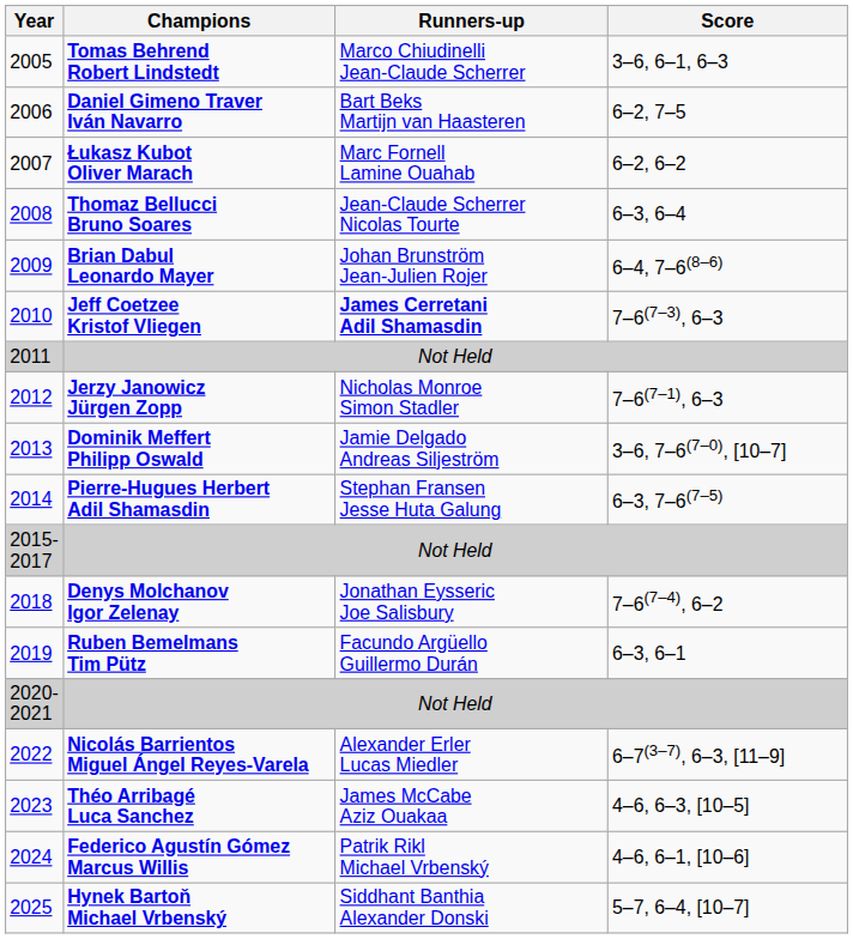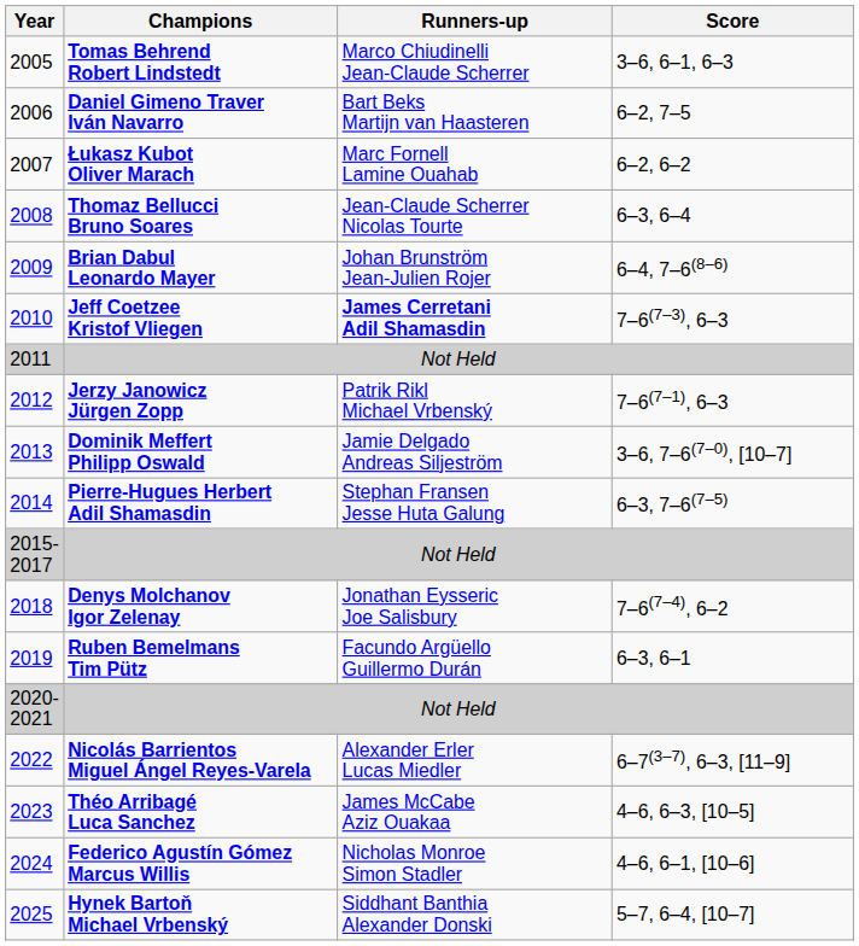 <table class="wikitable" style="font-size:90%">
 <tr>
 <th>Year</th>
 <th width="200">Champions</th>
 <th width="200">Runners-up</th>
 <th width="175">Score</th>
 </tr>
 <tr>
 <td>2005</td>
 <td> <strong><a href='#'>Tomas Behrend</a></strong> <br>  <strong><a href='#'>Robert Lindstedt</a></strong></td>
 <td> <a href='#'>Marco Chiudinelli</a> <br>  <a href='#'>Jean-Claude Scherrer</a></td>
 <td>3–6, 6–1, 6–3</td>
 </tr>
 <tr>
 <td>2006</td>
 <td> <strong><a href='#'>Daniel Gimeno Traver</a></strong> <br>  <strong><a href='#'>Iván Navarro</a></strong></td>
 <td> <a href='#'>Bart Beks</a> <br>  <a href='#'>Martijn van Haasteren</a></td>
 <td>6–2, 7–5</td>
 </tr>
 <tr>
 <td>2007</td>
 <td> <strong><a href='#'>Łukasz Kubot</a></strong> <br>  <strong><a href='#'>Oliver Marach</a></strong></td>
 <td> <a href='#'>Marc Fornell</a> <br>  <a href='#'>Lamine Ouahab</a></td>
 <td>6–2, 6–2</td>
 </tr>
 <tr>
 <td><a href='#'>2008</a></td>
 <td> <strong><a href='#'>Thomaz Bellucci</a></strong> <br>  <strong><a href='#'>Bruno Soares</a></strong></td>
 <td> <a href='#'>Jean-Claude Scherrer</a> <br>  <a href='#'>Nicolas Tourte</a></td>
 <td>6–3, 6–4</td>
 </tr>
 <tr>
 <td><a href='#'>2009</a></td>
 <td> <strong><a href='#'>Brian Dabul</a></strong><br> <strong><a href='#'>Leonardo Mayer</a></strong></td>
 <td> <a href='#'>Johan Brunström</a><br> <a href='#'>Jean-Julien Rojer</a></td>
 <td>6–4, 7–6<sup>(8–6)</sup></td>
 </tr>
 <tr>
 <td><a href='#'>2010</a></td>
 <td> <strong><a href='#'>Jeff Coetzee</a></strong><br> <strong><a href='#'>Kristof Vliegen</a></strong></td>
 <td><strong> <a href='#'>James Cerretani</a><br> <a href='#'>Adil Shamasdin</a></strong></td>
 <td>7–6<sup>(7–3)</sup>, 6–3</td>
 </tr>
 <tr>
 <td style="background:#cfcfcf">2011</td>
 <td colspan=3 align=center style="background:#cfcfcf"><em>Not Held</em></td>
 </tr>
 <tr>
 <td><a href='#'>2012</a></td>
 <td> <strong><a href='#'>Jerzy Janowicz</a></strong><br> <strong><a href='#'>Jürgen Zopp</a></strong></td>
-<td> <a href='#'>Nicholas Monroe</a><br> <a href='#'>Simon Stadler</a></td>
+<td> <a href='#'>Patrik Rikl</a><br> <a href='#'>Michael Vrbenský</a></td>
 <td>7–6<sup>(7–1)</sup>, 6–3</td>
 </tr>
 <tr>
 <td><a href='#'>2013</a></td>
 <td> <strong><a href='#'>Dominik Meffert</a></strong><br> <strong><a href='#'>Philipp Oswald</a></strong></td>
 <td> <a href='#'>Jamie Delgado</a><br> <a href='#'>Andreas Siljeström</a></td>
 <td>3–6, 7–6<sup>(7–0)</sup>, [10–7]</td>
 </tr>
 <tr>
 <td><a href='#'>2014</a></td>
 <td> <strong><a href='#'>Pierre-Hugues Herbert</a></strong><br> <strong><a href='#'>Adil Shamasdin</a></strong></td>
 <td> <a href='#'>Stephan Fransen</a><br> <a href='#'>Jesse Huta Galung</a></td>
 <td>6–3, 7–6<sup>(7–5)</sup></td>
 </tr>
 <tr>
 <td style="background:#cfcfcf">2015- <br>2017</td>
 <td colspan=3 align=center style="background:#cfcfcf"><em>Not Held</em></td>
 </tr>
 <tr>
 <td><a href='#'>2018</a></td>
 <td> <strong><a href='#'>Denys Molchanov</a></strong><br> <strong><a href='#'>Igor Zelenay</a></strong></td>
 <td> <a href='#'>Jonathan Eysseric</a><br> <a href='#'>Joe Salisbury</a></td>
 <td>7–6<sup>(7–4)</sup>, 6–2</td>
 </tr>
 <tr>
 <td><a href='#'>2019</a></td>
 <td> <strong><a href='#'>Ruben Bemelmans</a></strong><br> <strong><a href='#'>Tim Pütz</a></strong></td>
 <td> <a href='#'>Facundo Argüello</a><br> <a href='#'>Guillermo Durán</a></td>
 <td>6–3, 6–1</td>
 </tr>
 <tr>
 <td style="background:#cfcfcf">2020- <br>2021</td>
 <td colspan=3 align=center style="background:#cfcfcf"><em>Not Held</em></td>
 </tr>
 <tr>
 <td><a href='#'>2022</a></td>
 <td> <strong><a href='#'>Nicolás Barrientos</a></strong><br> <strong><a href='#'>Miguel Ángel Reyes-Varela</a></strong></td>
 <td> <a href='#'>Alexander Erler</a><br> <a href='#'>Lucas Miedler</a></td>
 <td>6–7<sup>(3–7)</sup>, 6–3, [11–9]</td>
 </tr>
 <tr>
 <td><a href='#'>2023</a></td>
 <td> <strong><a href='#'>Théo Arribagé</a></strong><br> <strong><a href='#'>Luca Sanchez</a></strong></td>
 <td> <a href='#'>James McCabe</a><br> <a href='#'>Aziz Ouakaa</a></td>
 <td>4–6, 6–3, [10–5]</td>
 </tr>
 <tr>
 <td><a href='#'>2024</a></td>
 <td> <strong><a href='#'>Federico Agustín Gómez</a></strong><br> <strong><a href='#'>Marcus Willis</a></strong></td>
-<td> <a href='#'>Patrik Rikl</a><br> <a href='#'>Michael Vrbenský</a></td>
+<td> <a href='#'>Nicholas Monroe</a><br> <a href='#'>Simon Stadler</a></td>
 <td>4–6, 6–1, [10–6]</td>
 </tr>
 <tr>
 <td><a href='#'>2025</a></td>
 <td> <strong><a href='#'>Hynek Bartoň</a></strong><br> <strong><a href='#'>Michael Vrbenský</a></strong></td>
 <td> <a href='#'>Siddhant Banthia</a><br> <a href='#'>Alexander Donski</a></td>
 <td>5–7, 6–4, [10–7]</td>
 </tr>
 </table>
